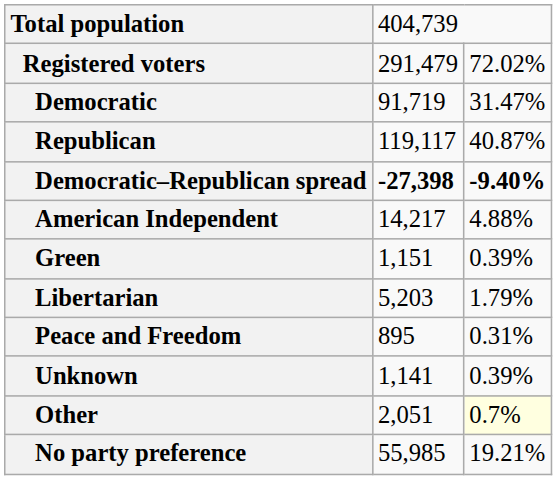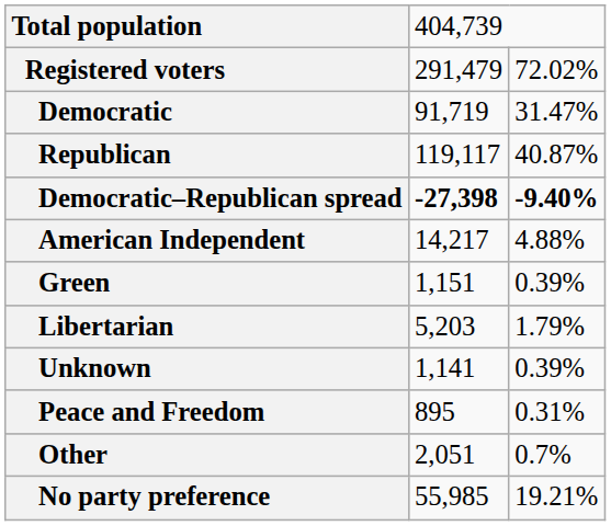 <table class="wikitable sortable mw-collapsible collapsible collapsed">
 <tr>
 <th scope="row" style="text-align: left;">Total population</th>
 <td colspan="2">404,739</td>
 </tr>
 <tr>
 <th scope="row" style="text-align: left;">  Registered voters</th>
 <td>291,479</td>
 <td>72.02%</td>
 </tr>
 <tr>
 <th scope="row" style="text-align: left;">    Democratic</th>
 <td>91,719</td>
 <td>31.47%</td>
 </tr>
 <tr>
 <th scope="row" style="text-align: left;">    Republican</th>
 <td>119,117</td>
 <td>40.87%</td>
 </tr>
 <tr>
 <th scope="row" style="text-align: left;">    Democratic–Republican spread</th>
 <td><span><strong>-27,398</strong></span></td>
 <td><span><strong>-9.40%</strong></span></td>
 </tr>
 <tr>
 <th scope="row" style="text-align: left;">    American Independent</th>
 <td>14,217</td>
 <td>4.88%</td>
 </tr>
 <tr>
 <th scope="row" style="text-align: left;">    Green</th>
 <td>1,151</td>
 <td>0.39%</td>
 </tr>
 <tr>
 <th scope="row" style="text-align: left;">    Libertarian</th>
 <td>5,203</td>
 <td>1.79%</td>
 </tr>
 <tr>
+<th scope="row" style="text-align: left;">    Unknown</th>
+<td>1,141</td>
+<td>0.39%</td>
+</tr>
+<tr>
 <th scope="row" style="text-align: left;">    Peace and Freedom</th>
 <td>895</td>
 <td>0.31%</td>
 </tr>
 <tr>
-<th scope="row" style="text-align: left;">    Unknown</th>
-<td>1,141</td>
-<td>0.39%</td>
-</tr>
-<tr>
 <th scope="row" style="text-align: left;">    Other</th>
 <td>2,051</td>
-<td style="background: lightyellow;">0.7%</td>
+<td>0.7%</td>
 </tr>
 <tr>
 <th scope="row" style="text-align: left;">    No party preference</th>
 <td>55,985</td>
 <td>19.21%</td>
 </tr>
 </table>
